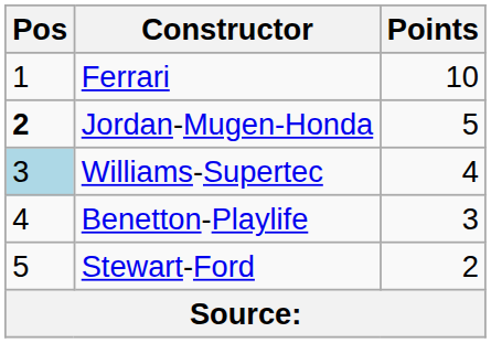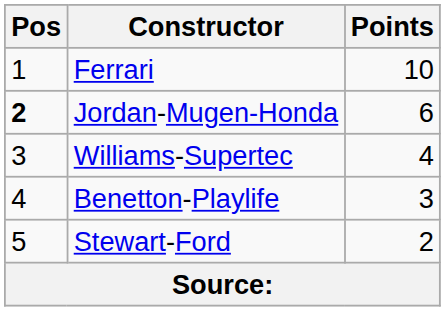 <table class="wikitable" style="font-size: 95%;">
 <tr>
 <th>Pos</th>
 <th>Constructor</th>
 <th>Points</th>
 </tr>
 <tr>
 <td>1</td>
 <td> <a href='#'>Ferrari</a></td>
 <td align="right">10</td>
 </tr>
 <tr>
 <td><strong>2</strong></td>
 <td> <a href='#'>Jordan</a>-<a href='#'>Mugen-Honda</a></td>
-<td align="right">5</td>
+<td align="right">6</td>
 </tr>
 <tr>
-<td style="background: lightblue;">3</td>
+<td>3</td>
 <td> <a href='#'>Williams</a>-<a href='#'>Supertec</a></td>
 <td align="right">4</td>
 </tr>
 <tr>
 <td>4</td>
 <td> <a href='#'>Benetton</a>-<a href='#'>Playlife</a></td>
 <td align="right">3</td>
 </tr>
 <tr>
 <td>5</td>
 <td> <a href='#'>Stewart</a>-<a href='#'>Ford</a></td>
 <td align="right">2</td>
 </tr>
 <tr>
 <th colspan=3>Source:</th>
 </tr>
 </table>
